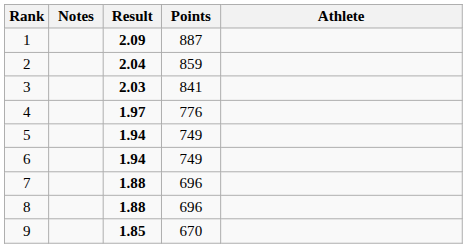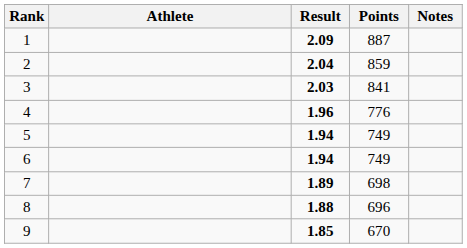 <table class="wikitable" style="text-align:center">
 <tr>
 <th width=40>Rank</th>
-<th width=50>Notes</th>
+<th width=250>Athlete</th>
 <th width=55>Result</th>
 <th width=55>Points</th>
-<th width=250>Athlete</th>
+<th width=50>Notes</th>
 </tr>
 <tr>
 <td>1</td>
-<td></td>
+<td align=left></td>
 <td><strong>2.09</strong></td>
 <td>887</td>
-<td align=left></td>
+<td></td>
 </tr>
 <tr>
 <td>2</td>
-<td></td>
+<td align=left></td>
 <td><strong>2.04</strong></td>
 <td>859</td>
-<td align=left></td>
+<td></td>
 </tr>
 <tr>
 <td>3</td>
-<td></td>
+<td align=left></td>
 <td><strong>2.03</strong></td>
 <td>841</td>
-<td align=left></td>
+<td></td>
 </tr>
 <tr>
 <td>4</td>
+<td align=left></td>
+<td><strong>1.96</strong></td>
+<td>776</td>
 <td></td>
-<td><strong>1.97</strong></td>
-<td>776</td>
-<td align=left></td>
 </tr>
 <tr>
 <td>5</td>
-<td></td>
+<td align=left></td>
 <td><strong>1.94</strong></td>
 <td>749</td>
-<td align=left></td>
+<td></td>
 </tr>
 <tr>
 <td>6</td>
-<td></td>
+<td align=left></td>
 <td><strong>1.94</strong></td>
 <td>749</td>
-<td align=left></td>
+<td></td>
 </tr>
 <tr>
 <td>7</td>
+<td align=left></td>
+<td><strong>1.89</strong></td>
+<td>698</td>
 <td></td>
-<td><strong>1.88</strong></td>
-<td>696</td>
-<td align=left></td>
 </tr>
 <tr>
 <td>8</td>
-<td></td>
+<td align=left></td>
 <td><strong>1.88</strong></td>
 <td>696</td>
-<td align=left></td>
+<td></td>
 </tr>
 <tr>
 <td>9</td>
-<td></td>
+<td align=left></td>
 <td><strong>1.85</strong></td>
 <td>670</td>
-<td align=left></td>
+<td></td>
 </tr>
 </table>
